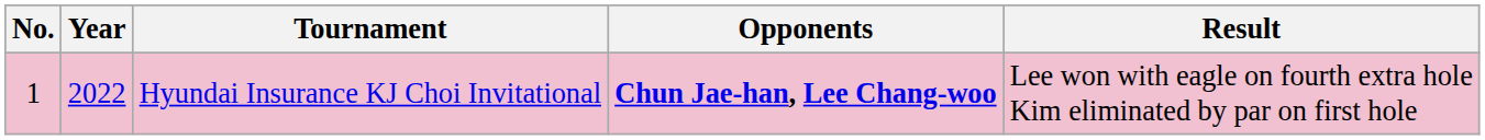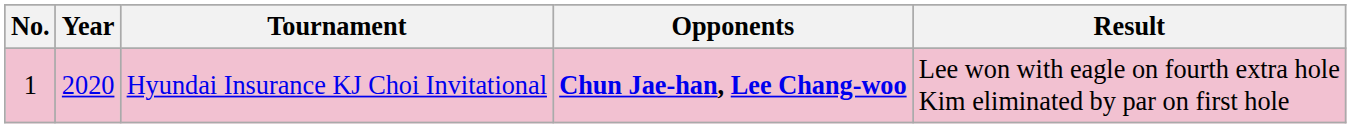 <table class="wikitable" style="font-size:95%;">
 <tr>
 <th>No.</th>
 <th>Year</th>
 <th>Tournament</th>
 <th>Opponents</th>
 <th>Result</th>
 </tr>
 <tr style="background:#F2C1D1;">
 <td align=center>1</td>
-<td><a href='#'>2022</a></td>
+<td><a href='#'>2020</a></td>
 <td><a href='#'>Hyundai Insurance KJ Choi Invitational</a></td>
 <td><strong> <a href='#'>Chun Jae-han</a>,  <a href='#'>Lee Chang-woo</a></strong></td>
 <td>Lee won with eagle on fourth extra hole<br>Kim eliminated by par on first hole</td>
 </tr>
 </table>
